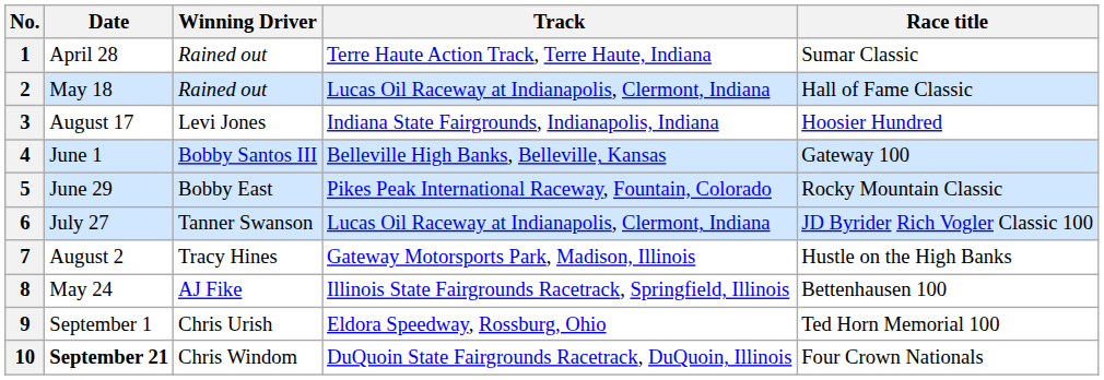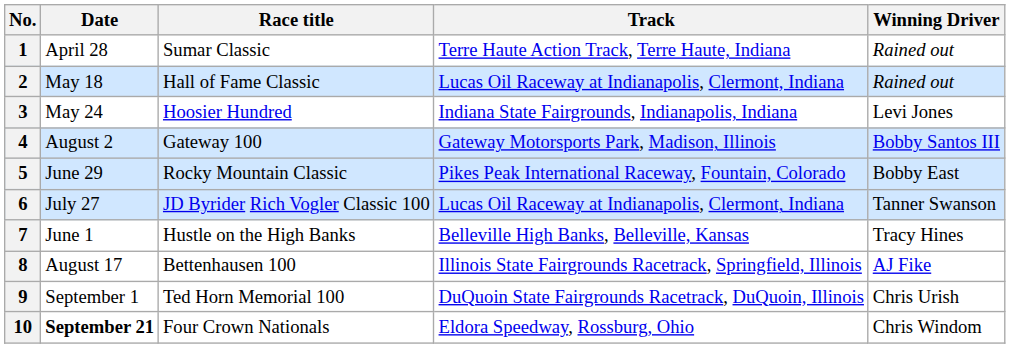 <table class="wikitable" style="font-size:85%;">
 <tr>
 <th>No.</th>
 <th>Date</th>
+<th>Race title</th>
+<th>Track</th>
 <th>Winning Driver</th>
-<th>Track</th>
-<th>Race title</th>
 </tr>
 <tr style="background:white;">
 <th>1</th>
 <td>April 28</td>
+<td>Sumar Classic</td>
+<td><a href='#'>Terre Haute Action Track</a>, <a href='#'>Terre Haute, Indiana</a></td>
 <td><em>Rained out</em></td>
-<td><a href='#'>Terre Haute Action Track</a>, <a href='#'>Terre Haute, Indiana</a></td>
-<td>Sumar Classic</td>
 </tr>
 <tr style="background:#D0E7FF;">
 <th>2</th>
 <td>May 18</td>
+<td>Hall of Fame Classic</td>
+<td><a href='#'>Lucas Oil Raceway at Indianapolis</a>, <a href='#'>Clermont, Indiana</a></td>
 <td><em>Rained out</em></td>
-<td><a href='#'>Lucas Oil Raceway at Indianapolis</a>, <a href='#'>Clermont, Indiana</a></td>
-<td>Hall of Fame Classic</td>
 </tr>
 <tr style="background:white;">
 <th>3</th>
-<td>August 17</td>
+<td>May 24</td>
+<td><a href='#'>Hoosier Hundred</a></td>
+<td><a href='#'>Indiana State Fairgrounds</a>, <a href='#'>Indianapolis, Indiana</a></td>
 <td>Levi Jones</td>
-<td><a href='#'>Indiana State Fairgrounds</a>, <a href='#'>Indianapolis, Indiana</a></td>
-<td><a href='#'>Hoosier Hundred</a></td>
 </tr>
 <tr style="background:#D0E7FF;">
 <th>4</th>
-<td>June 1</td>
+<td>August 2</td>
+<td>Gateway 100</td>
+<td><a href='#'>Gateway Motorsports Park</a>, <a href='#'>Madison, Illinois</a></td>
 <td><a href='#'>Bobby Santos III</a></td>
-<td><a href='#'>Belleville High Banks</a>, <a href='#'>Belleville, Kansas</a></td>
-<td>Gateway 100</td>
 </tr>
 <tr style="background:#D0E7FF;">
 <th>5</th>
 <td>June 29</td>
+<td>Rocky Mountain Classic</td>
+<td><a href='#'>Pikes Peak International Raceway</a>, <a href='#'>Fountain, Colorado</a></td>
 <td>Bobby East</td>
-<td><a href='#'>Pikes Peak International Raceway</a>, <a href='#'>Fountain, Colorado</a></td>
-<td>Rocky Mountain Classic</td>
 </tr>
 <tr style="background:#D0E7FF;">
 <th>6</th>
 <td>July 27</td>
+<td><a href='#'>JD Byrider</a> <a href='#'>Rich Vogler</a> Classic 100</td>
+<td><a href='#'>Lucas Oil Raceway at Indianapolis</a>, <a href='#'>Clermont, Indiana</a></td>
 <td>Tanner Swanson</td>
-<td><a href='#'>Lucas Oil Raceway at Indianapolis</a>, <a href='#'>Clermont, Indiana</a></td>
-<td><a href='#'>JD Byrider</a> <a href='#'>Rich Vogler</a> Classic 100</td>
 </tr>
 <tr style="background:white;">
 <th>7</th>
-<td>August 2</td>
+<td>June 1</td>
+<td>Hustle on the High Banks</td>
+<td><a href='#'>Belleville High Banks</a>, <a href='#'>Belleville, Kansas</a></td>
 <td>Tracy Hines</td>
-<td><a href='#'>Gateway Motorsports Park</a>, <a href='#'>Madison, Illinois</a></td>
-<td>Hustle on the High Banks</td>
 </tr>
 <tr style="background:white;">
 <th>8</th>
-<td>May 24</td>
+<td>August 17</td>
+<td>Bettenhausen 100</td>
+<td><a href='#'>Illinois State Fairgrounds Racetrack</a>, <a href='#'>Springfield, Illinois</a></td>
 <td><a href='#'>AJ Fike</a></td>
-<td><a href='#'>Illinois State Fairgrounds Racetrack</a>, <a href='#'>Springfield, Illinois</a></td>
-<td>Bettenhausen 100</td>
 </tr>
 <tr style="background:white;">
 <th>9</th>
 <td>September 1</td>
+<td>Ted Horn Memorial 100</td>
+<td><a href='#'>DuQuoin State Fairgrounds Racetrack</a>, <a href='#'>DuQuoin, Illinois</a></td>
 <td>Chris Urish</td>
-<td><a href='#'>Eldora Speedway</a>, <a href='#'>Rossburg, Ohio</a></td>
-<td>Ted Horn Memorial 100</td>
 </tr>
 <tr style="background:white;">
 <th>10</th>
 <td><strong>September 21</strong></td>
+<td>Four Crown Nationals</td>
+<td><a href='#'>Eldora Speedway</a>, <a href='#'>Rossburg, Ohio</a></td>
 <td>Chris Windom</td>
-<td><a href='#'>DuQuoin State Fairgrounds Racetrack</a>, <a href='#'>DuQuoin, Illinois</a></td>
-<td>Four Crown Nationals</td>
 </tr>
 </table>
